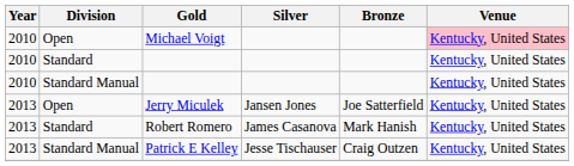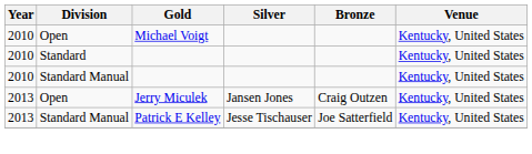 <table class="wikitable sortable" style="text-align: left;">
 <tr>
 <th>Year</th>
 <th>Division</th>
 <th> Gold</th>
 <th> Silver</th>
 <th> Bronze</th>
 <th>Venue</th>
 </tr>
 <tr>
 <td>2010</td>
 <td>Open</td>
 <td><a href='#'>Michael Voigt</a></td>
 <td></td>
 <td></td>
-<td style="background: pink;"><a href='#'>Kentucky</a>, United States</td>
+<td><a href='#'>Kentucky</a>, United States</td>
 </tr>
 <tr>
 <td>2010</td>
 <td>Standard</td>
 <td></td>
 <td></td>
 <td></td>
 <td><a href='#'>Kentucky</a>, United States</td>
 </tr>
 <tr>
 <td>2010</td>
 <td>Standard Manual</td>
 <td></td>
 <td></td>
 <td></td>
 <td><a href='#'>Kentucky</a>, United States</td>
 </tr>
 <tr>
 <td>2013</td>
 <td>Open</td>
 <td> <a href='#'>Jerry Miculek</a></td>
 <td> Jansen Jones</td>
-<td> Joe Satterfield</td>
-<td><a href='#'>Kentucky</a>, United States</td>
-</tr>
-<tr>
-<td>2013</td>
-<td>Standard</td>
-<td> Robert Romero</td>
-<td> James Casanova</td>
-<td> Mark Hanish</td>
+<td> Craig Outzen</td>
 <td><a href='#'>Kentucky</a>, United States</td>
 </tr>
 <tr>
 <td>2013</td>
 <td>Standard Manual</td>
 <td> <a href='#'>Patrick E Kelley</a></td>
 <td> Jesse Tischauser</td>
-<td> Craig Outzen</td>
+<td> Joe Satterfield</td>
 <td><a href='#'>Kentucky</a>, United States</td>
 </tr>
 <tr>
 </tr>
 </table>
